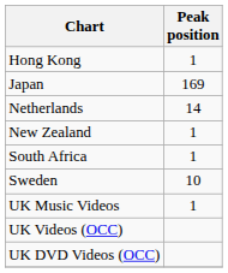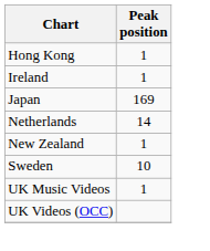 <table class="wikitable">
 <tr>
 <th align="center">Chart</th>
 <th align="center">Peak<br>position</th>
 </tr>
 <tr>
 <td>Hong Kong</td>
+<td align="center">1</td>
+</tr>
+<tr>
+<td>Ireland</td>
 <td align="center">1</td>
 </tr>
 <tr>
 <td>Japan</td>
 <td align="center">169</td>
 </tr>
 <tr>
 <td>Netherlands</td>
 <td align="center">14</td>
 </tr>
 <tr>
 <td>New Zealand</td>
 <td align="center">1</td>
 </tr>
 <tr>
-<td>South Africa</td>
-<td align="center">1</td>
-</tr>
-<tr>
 <td>Sweden</td>
 <td align="center">10</td>
 </tr>
 <tr>
 <td>UK Music Videos</td>
 <td align="center">1</td>
 </tr>
 <tr>
 <td>UK Videos (<a href='#'>OCC</a>)</td>
 <td></td>
 </tr>
 <tr>
-<td>UK DVD Videos (<a href='#'>OCC</a>)</td>
-<td></td>
-</tr>
-<tr>
 </tr>
 </table>
